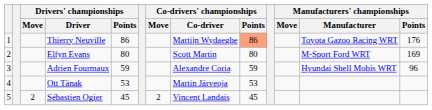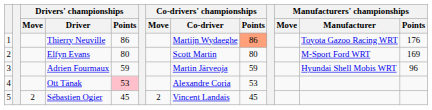 <table class="wikitable" style="font-size:85%;">
 <tr>
 <th rowspan="2"></th>
 <th rowspan="7" style="width:5px;"></th>
 <th colspan="3">Drivers' championships</th>
 <th rowspan="7" style="width:5px;"></th>
 <th colspan="3" nowrap>Co-drivers' championships</th>
 <th rowspan="7" style="width:5px;"></th>
 <th colspan="3" nowrap>Manufacturers' championships</th>
 </tr>
 <tr>
 <th>Move</th>
 <th>Driver</th>
 <th>Points</th>
 <th>Move</th>
 <th>Co-driver</th>
 <th>Points</th>
 <th>Move</th>
 <th>Manufacturer</th>
 <th>Points</th>
 </tr>
 <tr>
 <td align="center">1</td>
 <td align="center"></td>
 <td><a href='#'>Thierry Neuville</a></td>
 <td align="center">86</td>
 <td align="center"></td>
 <td><a href='#'>Martijn Wydaeghe</a></td>
 <td align="center" style="background: lightsalmon;">86</td>
 <td align="center"></td>
 <td><a href='#'>Toyota Gazoo Racing WRT</a></td>
 <td align="center">176</td>
 </tr>
 <tr>
 <td align="center">2</td>
 <td align="center"></td>
 <td><a href='#'>Elfyn Evans</a></td>
 <td align="center">80</td>
 <td align="center"></td>
 <td><a href='#'>Scott Martin</a></td>
 <td align="center">80</td>
 <td align="center"></td>
 <td><a href='#'>M-Sport Ford WRT</a></td>
 <td align="center">169</td>
 </tr>
 <tr>
 <td align="center">3</td>
 <td align="center"></td>
 <td><a href='#'>Adrien Fourmaux</a></td>
 <td align="center">59</td>
 <td align="center"></td>
-<td><a href='#'>Alexandre Coria</a></td>
+<td><a href='#'>Martin Järveoja</a></td>
 <td align="center">59</td>
 <td align="center"></td>
 <td><a href='#'>Hyundai Shell Mobis WRT</a></td>
 <td align="center">96</td>
 </tr>
 <tr>
 <td align="center">4</td>
 <td align="center"></td>
 <td><a href='#'>Ott Tänak</a></td>
-<td align="center">53</td>
+<td align="center" style="background: pink;">53</td>
 <td align="center"></td>
-<td><a href='#'>Martin Järveoja</a></td>
+<td><a href='#'>Alexandre Coria</a></td>
 <td align="center">53</td>
 <td></td>
 <td></td>
 <td></td>
 </tr>
 <tr>
 <td align="center">5</td>
 <td align="center"> 2</td>
 <td><a href='#'>Sébastien Ogier</a></td>
 <td align="center">45</td>
 <td align="center"> 2</td>
 <td><a href='#'>Vincent Landais</a></td>
 <td align="center">45</td>
 <td></td>
 <td></td>
 <td></td>
 </tr>
 </table>
